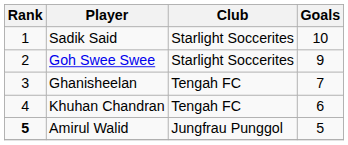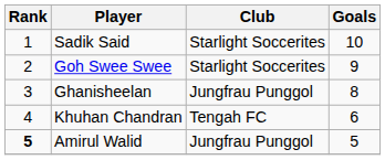 <table class="wikitable" style="font-size:100%">
 <tr>
 <th>Rank</th>
 <th>Player</th>
 <th>Club</th>
 <th>Goals</th>
 </tr>
 <tr>
 <td align="center" rowspan="1">1</td>
 <td>Sadik Said</td>
 <td>Starlight Soccerites</td>
 <td align="center">10</td>
 </tr>
 <tr>
 <td align="center" rowspan="1">2</td>
 <td><a href='#'>Goh Swee Swee</a></td>
 <td>Starlight Soccerites</td>
 <td align="center">9</td>
 </tr>
 <tr>
 <td align="center" rowspan="1">3</td>
 <td>Ghanisheelan</td>
-<td>Tengah FC</td>
-<td align="center">7</td>
+<td>Jungfrau Punggol</td>
+<td align="center">8</td>
 </tr>
 <tr>
 <td align="center" rowspan="1">4</td>
 <td>Khuhan Chandran</td>
 <td>Tengah FC</td>
 <td align="center">6</td>
 </tr>
 <tr>
 <td align="center" rowspan="1"><strong>5</strong></td>
 <td>Amirul Walid</td>
 <td>Jungfrau Punggol</td>
 <td align="center">5</td>
 </tr>
 <tr>
 </tr>
 </table>
